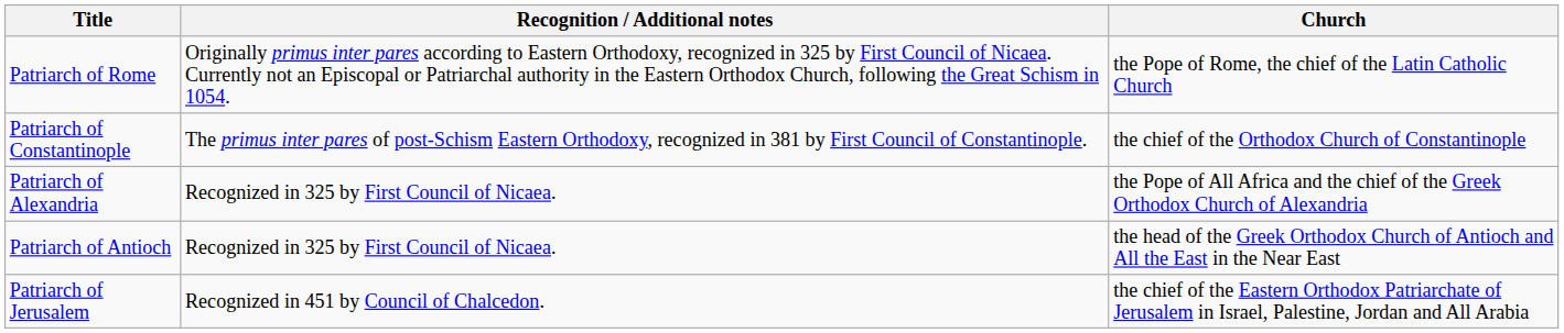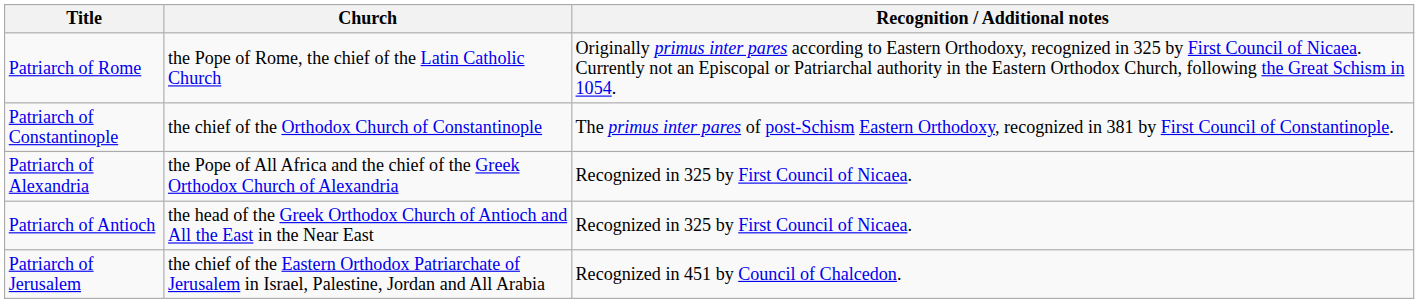 <table class="wikitable" style="margin:0 auto 5 auto">
 <tr>
 <th>Title</th>
+<th>Church</th>
 <th>Recognition / Additional notes</th>
-<th>Church</th>
 </tr>
 <tr>
 <td><a href='#'>Patriarch of Rome</a></td>
+<td>the Pope of Rome, the chief of the <a href='#'>Latin Catholic Church</a></td>
 <td>Originally <em><a href='#'>primus inter pares</a></em> according to Eastern Orthodoxy, recognized in 325 by <a href='#'>First Council of Nicaea</a>. Currently not an Episcopal or Patriarchal authority in the Eastern Orthodox Church, following <a href='#'>the Great Schism in 1054</a>.</td>
-<td>the Pope of Rome, the chief of the <a href='#'>Latin Catholic Church</a></td>
 </tr>
 <tr>
 <td><a href='#'>Patriarch of Constantinople</a></td>
+<td>the chief of the <a href='#'>Orthodox Church of Constantinople</a></td>
 <td>The <em><a href='#'>primus inter pares</a></em> of <a href='#'>post-Schism</a> <a href='#'>Eastern Orthodoxy</a>, recognized in 381 by <a href='#'>First Council of Constantinople</a>.</td>
-<td>the chief of the <a href='#'>Orthodox Church of Constantinople</a></td>
 </tr>
 <tr>
 <td><a href='#'>Patriarch of Alexandria</a></td>
+<td>the Pope of All Africa and the chief of the <a href='#'>Greek Orthodox Church of Alexandria</a></td>
 <td>Recognized in 325 by <a href='#'>First Council of Nicaea</a>.</td>
-<td>the Pope of All Africa and the chief of the <a href='#'>Greek Orthodox Church of Alexandria</a></td>
 </tr>
 <tr>
 <td><a href='#'>Patriarch of Antioch</a></td>
+<td>the head of the <a href='#'>Greek Orthodox Church of Antioch and All the East</a> in the Near East</td>
 <td>Recognized in 325 by <a href='#'>First Council of Nicaea</a>.</td>
-<td>the head of the <a href='#'>Greek Orthodox Church of Antioch and All the East</a> in the Near East</td>
 </tr>
 <tr>
 <td><a href='#'>Patriarch of Jerusalem</a></td>
+<td>the chief of the <a href='#'>Eastern Orthodox Patriarchate of Jerusalem</a> in Israel, Palestine, Jordan and All Arabia</td>
 <td>Recognized in 451 by <a href='#'>Council of Chalcedon</a>.</td>
-<td>the chief of the <a href='#'>Eastern Orthodox Patriarchate of Jerusalem</a> in Israel, Palestine, Jordan and All Arabia</td>
 </tr>
 </table>
